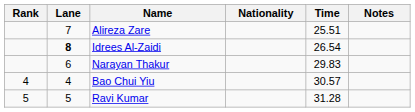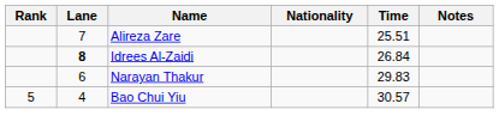 <table class="wikitable sortable" style="font-size:90%; text-align:center">
 <tr>
 <th width="50">Rank</th>
 <th width="50">Lane</th>
 <th width="175">Name</th>
 <th width="100">Nationality</th>
 <th width="50">Time</th>
 <th width="75">Notes</th>
 </tr>
 <tr>
 <td></td>
 <td>7</td>
 <td align="left"><a href='#'>Alireza Zare</a></td>
 <td align="left"></td>
 <td>25.51</td>
 <td></td>
 </tr>
 <tr>
 <td></td>
 <td><strong>8</strong></td>
 <td align="left"><a href='#'>Idrees Al-Zaidi</a></td>
 <td align="left"></td>
-<td>26.54</td>
+<td>26.84</td>
 <td></td>
 </tr>
 <tr>
 <td></td>
 <td>6</td>
 <td align="left"><a href='#'>Narayan Thakur</a></td>
 <td align="left"></td>
 <td>29.83</td>
 <td></td>
 </tr>
 <tr>
-<td>4</td>
+<td>5</td>
 <td>4</td>
 <td align="left"><a href='#'>Bao Chui Yiu</a></td>
 <td align="left"></td>
 <td>30.57</td>
 <td></td>
 </tr>
-<tr>
-<td>5</td>
-<td>5</td>
-<td align="left"><a href='#'>Ravi Kumar</a></td>
-<td align="left"></td>
-<td>31.28</td>
-<td></td>
-</tr>
 </table>
